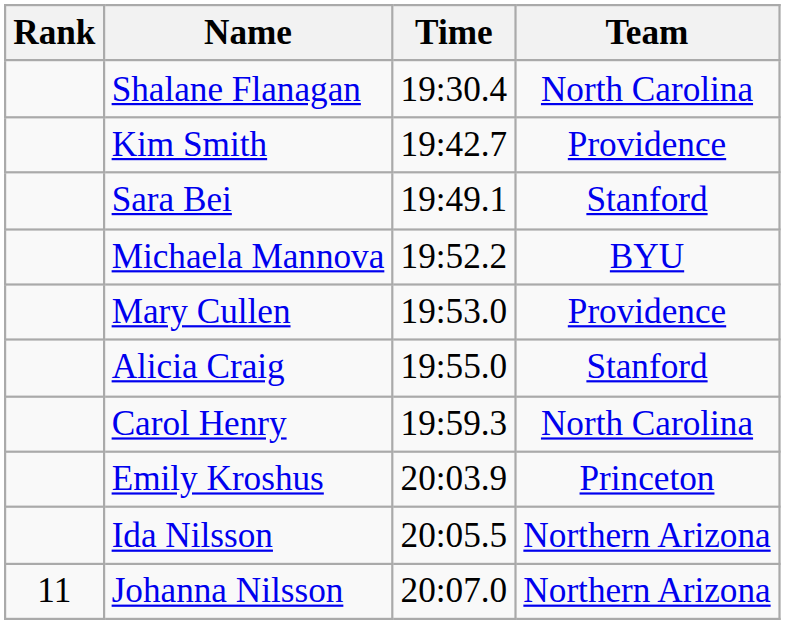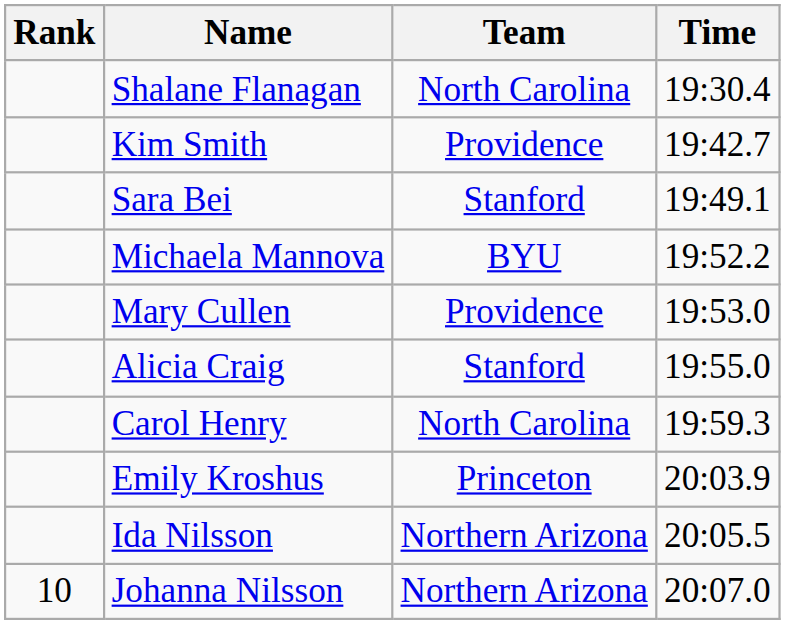 <table class="wikitable sortable" style="text-align:center">
 <tr>
 <th>Rank</th>
 <th>Name</th>
+<th>Team</th>
 <th>Time</th>
-<th>Team</th>
 </tr>
 <tr>
 <td></td>
 <td align=left> <a href='#'>Shalane Flanagan</a></td>
+<td><a href='#'>North Carolina</a></td>
 <td>19:30.4</td>
-<td><a href='#'>North Carolina</a></td>
 </tr>
 <tr>
 <td></td>
 <td align=left> <a href='#'>Kim Smith</a></td>
+<td><a href='#'>Providence</a></td>
 <td>19:42.7</td>
-<td><a href='#'>Providence</a></td>
 </tr>
 <tr>
 <td></td>
 <td align=left> <a href='#'>Sara Bei</a></td>
+<td><a href='#'>Stanford</a></td>
 <td>19:49.1</td>
-<td><a href='#'>Stanford</a></td>
 </tr>
 <tr>
 <td></td>
 <td align=left> <a href='#'>Michaela Mannova</a></td>
+<td><a href='#'>BYU</a></td>
 <td>19:52.2</td>
-<td><a href='#'>BYU</a></td>
 </tr>
 <tr>
 <td></td>
 <td align=left> <a href='#'>Mary Cullen</a></td>
+<td><a href='#'>Providence</a></td>
 <td>19:53.0</td>
-<td><a href='#'>Providence</a></td>
 </tr>
 <tr>
 <td></td>
 <td align=left> <a href='#'>Alicia Craig</a></td>
+<td><a href='#'>Stanford</a></td>
 <td>19:55.0</td>
-<td><a href='#'>Stanford</a></td>
 </tr>
 <tr>
 <td></td>
 <td align=left> <a href='#'>Carol Henry</a></td>
+<td><a href='#'>North Carolina</a></td>
 <td>19:59.3</td>
-<td><a href='#'>North Carolina</a></td>
 </tr>
 <tr>
 <td></td>
 <td align=left> <a href='#'>Emily Kroshus</a></td>
+<td><a href='#'>Princeton</a></td>
 <td>20:03.9</td>
-<td><a href='#'>Princeton</a></td>
 </tr>
 <tr>
 <td></td>
 <td align=left> <a href='#'>Ida Nilsson</a></td>
+<td><a href='#'>Northern Arizona</a></td>
 <td>20:05.5</td>
-<td><a href='#'>Northern Arizona</a></td>
 </tr>
 <tr>
-<td>11</td>
+<td>10</td>
 <td align=left> <a href='#'>Johanna Nilsson</a></td>
+<td><a href='#'>Northern Arizona</a></td>
 <td>20:07.0</td>
-<td><a href='#'>Northern Arizona</a></td>
 </tr>
 </table>
